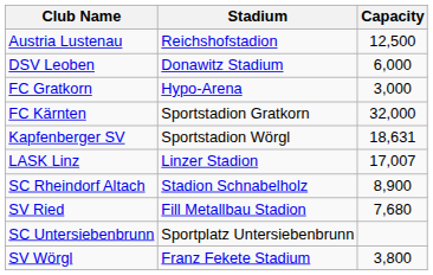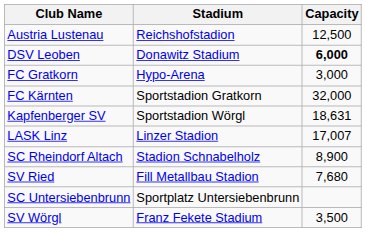 <table class="wikitable">
 <tr>
 <th>Club Name</th>
 <th>Stadium</th>
 <th>Capacity</th>
 </tr>
 <tr>
 <td><a href='#'>Austria Lustenau</a></td>
 <td><a href='#'>Reichshofstadion</a></td>
 <td align="center">12,500</td>
 </tr>
 <tr>
 <td><a href='#'>DSV Leoben</a></td>
 <td><a href='#'>Donawitz Stadium</a></td>
-<td align="center">6,000</td>
+<td align="center"><strong>6,000</strong></td>
 </tr>
 <tr>
 <td><a href='#'>FC Gratkorn</a></td>
 <td><a href='#'>Hypo-Arena</a></td>
 <td align="center">3,000</td>
 </tr>
 <tr>
 <td><a href='#'>FC Kärnten</a></td>
 <td>Sportstadion Gratkorn</td>
 <td align="center">32,000</td>
 </tr>
 <tr>
 <td><a href='#'>Kapfenberger SV</a></td>
 <td>Sportstadion Wörgl</td>
 <td align="center">18,631</td>
 </tr>
 <tr>
 <td><a href='#'>LASK Linz</a></td>
 <td><a href='#'>Linzer Stadion</a></td>
 <td align="center">17,007</td>
 </tr>
 <tr>
 <td><a href='#'>SC Rheindorf Altach</a></td>
 <td><a href='#'>Stadion Schnabelholz</a></td>
 <td align="center">8,900</td>
 </tr>
 <tr>
 <td><a href='#'>SV Ried</a></td>
 <td><a href='#'>Fill Metallbau Stadion</a></td>
 <td align="center">7,680</td>
 </tr>
 <tr>
 <td><a href='#'>SC Untersiebenbrunn</a></td>
 <td>Sportplatz Untersiebenbrunn</td>
 <td align="center"></td>
 </tr>
 <tr>
 <td><a href='#'>SV Wörgl</a></td>
 <td><a href='#'>Franz Fekete Stadium</a></td>
-<td align="center">3,800</td>
+<td align="center">3,500</td>
 </tr>
 </table>
